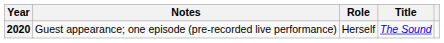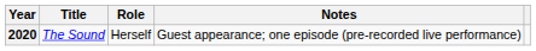 <table class="wikitable plainrowheaders" style="text-align:center">
 <tr>
 <th>Year</th>
+<th>Title</th>
+<th>Role</th>
 <th>Notes</th>
-<th>Role</th>
-<th>Title</th>
 <th></th>
 </tr>
 <tr>
 <th scope="row">2020</th>
+<td><em><a href='#'>The Sound</a></em></td>
+<td>Herself</td>
 <td>Guest appearance; one episode (pre-recorded live performance)</td>
-<td>Herself</td>
-<td><em><a href='#'>The Sound</a></em></td>
 <td></td>
 </tr>
 </table>
